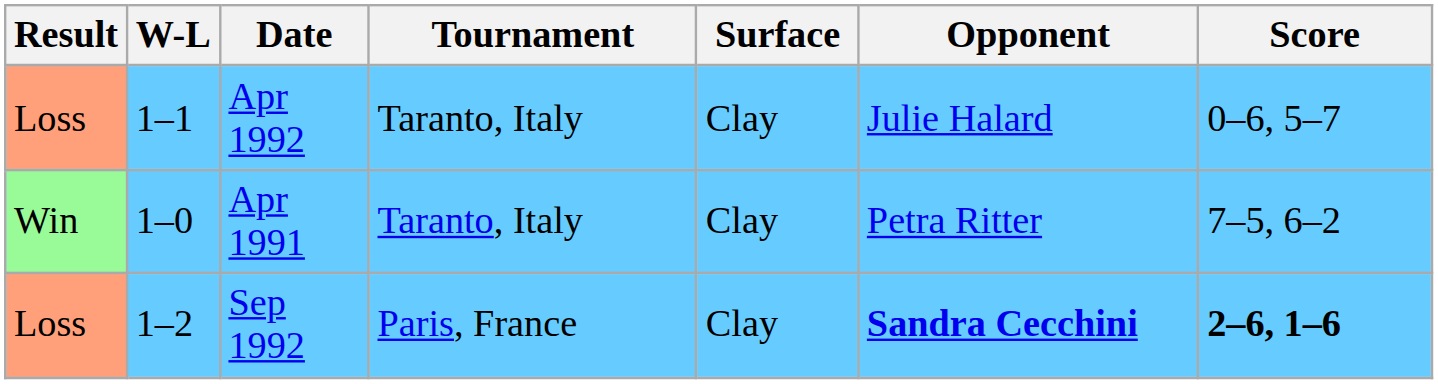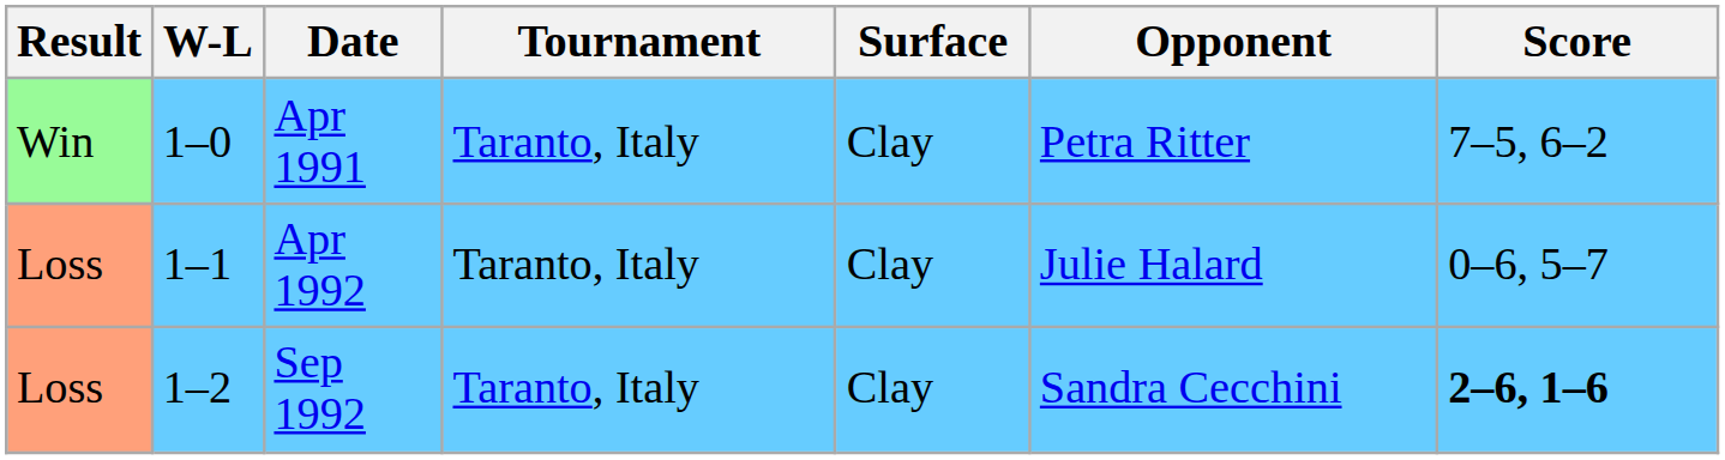 <table class="sortable wikitable">
 <tr>
 <th>Result</th>
 <th>W-L</th>
 <th style="width:55px">Date</th>
 <th style="width:130px">Tournament</th>
 <th width=60>Surface</th>
 <th style="width:135px">Opponent</th>
 <th style="width:90px" class="unsortable">Score</th>
-</tr>
-<tr bgcolor=66CCFF>
-<td style="background:#ffa07a;">Loss</td>
-<td>1–1</td>
-<td><a href='#'>Apr 1992</a></td>
-<td>Taranto, Italy</td>
-<td>Clay</td>
-<td> <a href='#'>Julie Halard</a></td>
-<td>0–6, 5–7</td>
 </tr>
 <tr bgcolor=66CCFF>
 <td style="background:#98fb98;">Win</td>
 <td>1–0</td>
 <td><a href='#'>Apr 1991</a></td>
 <td><a href='#'>Taranto</a>, Italy</td>
 <td>Clay</td>
 <td> <a href='#'>Petra Ritter</a></td>
 <td>7–5, 6–2</td>
 </tr>
 <tr bgcolor=66CCFF>
 <td style="background:#ffa07a;">Loss</td>
+<td>1–1</td>
+<td><a href='#'>Apr 1992</a></td>
+<td>Taranto, Italy</td>
+<td>Clay</td>
+<td> <a href='#'>Julie Halard</a></td>
+<td>0–6, 5–7</td>
+</tr>
+<tr bgcolor=66CCFF>
+<td style="background:#ffa07a;">Loss</td>
 <td>1–2</td>
 <td><a href='#'>Sep 1992</a></td>
-<td><a href='#'>Paris</a>, France</td>
+<td><a href='#'>Taranto</a>, Italy</td>
 <td>Clay</td>
-<td><strong> <a href='#'>Sandra Cecchini</a></strong></td>
+<td> <a href='#'>Sandra Cecchini</a></td>
 <td><strong>2–6, 1–6</strong></td>
 </tr>
 </table>
